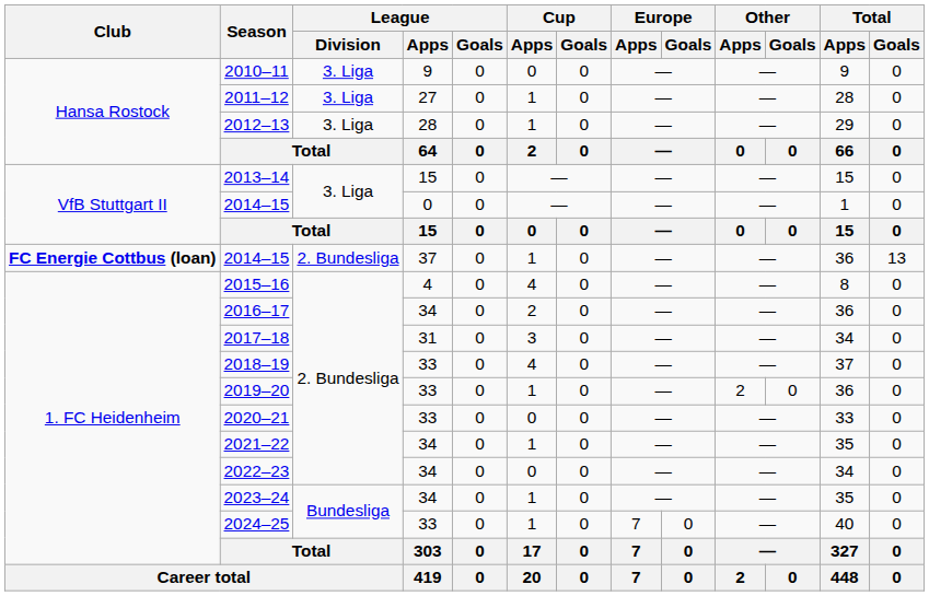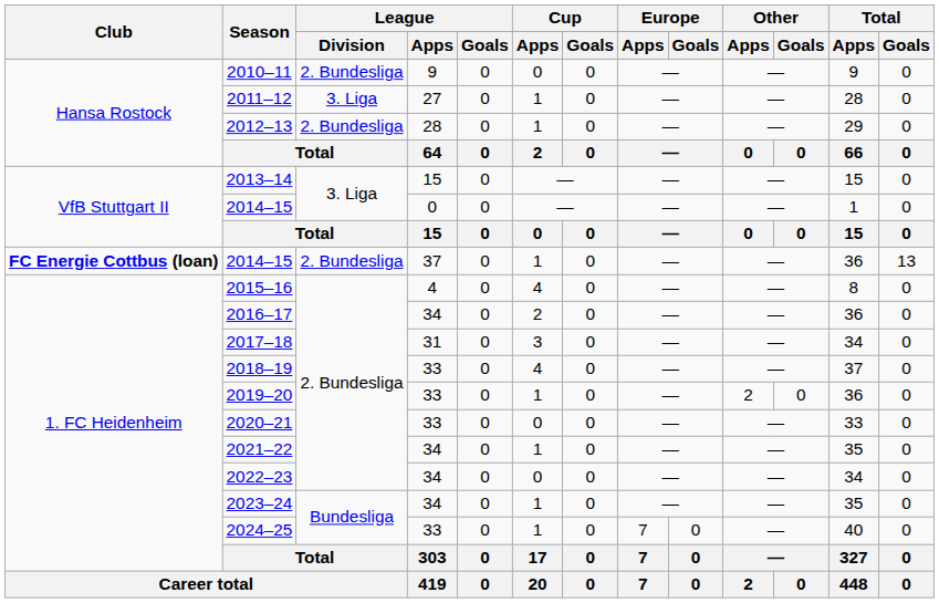 <table class="wikitable" style="text-align:center">
 <tr>
 <th rowspan="2">Club</th>
 <th rowspan="2">Season</th>
 <th colspan="3">League</th>
 <th colspan="2">Cup</th>
 <th colspan="2">Europe</th>
 <th colspan="2">Other</th>
 <th colspan="2">Total</th>
 </tr>
 <tr>
 <th>Division</th>
 <th>Apps</th>
 <th>Goals</th>
 <th>Apps</th>
 <th>Goals</th>
 <th>Apps</th>
 <th>Goals</th>
 <th>Apps</th>
 <th>Goals</th>
 <th>Apps</th>
 <th>Goals</th>
 </tr>
 <tr>
 <td rowspan="4"><a href='#'>Hansa Rostock</a></td>
 <td><a href='#'>2010–11</a></td>
-<td><a href='#'>3. Liga</a></td>
+<td><a href='#'>2. Bundesliga</a></td>
 <td>9</td>
 <td>0</td>
 <td>0</td>
 <td>0</td>
 <td colspan="2">—</td>
 <td colspan="2">—</td>
 <td>9</td>
 <td>0</td>
 </tr>
 <tr>
 <td><a href='#'>2011–12</a></td>
 <td><a href='#'>3. Liga</a></td>
 <td>27</td>
 <td>0</td>
 <td>1</td>
 <td>0</td>
 <td colspan="2">—</td>
 <td colspan="2">—</td>
 <td>28</td>
 <td>0</td>
 </tr>
 <tr>
 <td><a href='#'>2012–13</a></td>
-<td>3. Liga</td>
+<td><a href='#'>2. Bundesliga</a></td>
 <td>28</td>
 <td>0</td>
 <td>1</td>
 <td>0</td>
 <td colspan="2">—</td>
 <td colspan="2">—</td>
 <td>29</td>
 <td>0</td>
 </tr>
 <tr>
 <th colspan="2">Total</th>
 <th>64</th>
 <th>0</th>
 <th>2</th>
 <th>0</th>
 <th colspan="2">—</th>
 <th>0</th>
 <th>0</th>
 <th>66</th>
 <th>0</th>
 </tr>
 <tr>
 <td rowspan="3"><a href='#'>VfB Stuttgart II</a></td>
 <td><a href='#'>2013–14</a></td>
 <td rowspan="2">3. Liga</td>
 <td>15</td>
 <td>0</td>
 <td colspan="2">—</td>
 <td colspan="2">—</td>
 <td colspan="2">—</td>
 <td>15</td>
 <td>0</td>
 </tr>
 <tr>
 <td><a href='#'>2014–15</a></td>
 <td>0</td>
 <td>0</td>
 <td colspan="2">—</td>
 <td colspan="2">—</td>
 <td colspan="2">—</td>
 <td>1</td>
 <td>0</td>
 </tr>
 <tr>
 <th colspan="2">Total</th>
 <th>15</th>
 <th>0</th>
 <th>0</th>
 <th>0</th>
 <th colspan="2">—</th>
 <th>0</th>
 <th>0</th>
 <th>15</th>
 <th>0</th>
 </tr>
 <tr>
 <td><strong><a href='#'>FC Energie Cottbus</a> (loan)</strong></td>
 <td><a href='#'>2014–15</a></td>
 <td><a href='#'>2. Bundesliga</a></td>
 <td>37</td>
 <td>0</td>
 <td>1</td>
 <td>0</td>
 <td colspan="2">—</td>
 <td colspan="2">—</td>
 <td>36</td>
 <td>13</td>
 </tr>
 <tr>
 <td rowspan="11"><a href='#'>1. FC Heidenheim</a></td>
 <td><a href='#'>2015–16</a></td>
 <td rowspan="8">2. Bundesliga</td>
 <td>4</td>
 <td>0</td>
 <td>4</td>
 <td>0</td>
 <td colspan="2">—</td>
 <td colspan="2">—</td>
 <td>8</td>
 <td>0</td>
 </tr>
 <tr>
 <td><a href='#'>2016–17</a></td>
 <td>34</td>
 <td>0</td>
 <td>2</td>
 <td>0</td>
 <td colspan="2">—</td>
 <td colspan="2">—</td>
 <td>36</td>
 <td>0</td>
 </tr>
 <tr>
 <td><a href='#'>2017–18</a></td>
 <td>31</td>
 <td>0</td>
 <td>3</td>
 <td>0</td>
 <td colspan="2">—</td>
 <td colspan="2">—</td>
 <td>34</td>
 <td>0</td>
 </tr>
 <tr>
 <td><a href='#'>2018–19</a></td>
 <td>33</td>
 <td>0</td>
 <td>4</td>
 <td>0</td>
 <td colspan="2">—</td>
 <td colspan="2">—</td>
 <td>37</td>
 <td>0</td>
 </tr>
 <tr>
 <td><a href='#'>2019–20</a></td>
 <td>33</td>
 <td>0</td>
 <td>1</td>
 <td>0</td>
 <td colspan="2">—</td>
 <td>2</td>
 <td>0</td>
 <td>36</td>
 <td>0</td>
 </tr>
 <tr>
 <td><a href='#'>2020–21</a></td>
 <td>33</td>
 <td>0</td>
 <td>0</td>
 <td>0</td>
 <td colspan="2">—</td>
 <td colspan="2">—</td>
 <td>33</td>
 <td>0</td>
 </tr>
 <tr>
 <td><a href='#'>2021–22</a></td>
 <td>34</td>
 <td>0</td>
 <td>1</td>
 <td>0</td>
 <td colspan="2">—</td>
 <td colspan="2">—</td>
 <td>35</td>
 <td>0</td>
 </tr>
 <tr>
 <td><a href='#'>2022–23</a></td>
 <td>34</td>
 <td>0</td>
 <td>0</td>
 <td>0</td>
 <td colspan="2">—</td>
 <td colspan="2">—</td>
 <td>34</td>
 <td>0</td>
 </tr>
 <tr>
 <td><a href='#'>2023–24</a></td>
 <td rowspan="2"><a href='#'>Bundesliga</a></td>
 <td>34</td>
 <td>0</td>
 <td>1</td>
 <td>0</td>
 <td colspan="2">—</td>
 <td colspan="2">—</td>
 <td>35</td>
 <td>0</td>
 </tr>
 <tr>
 <td><a href='#'>2024–25</a></td>
 <td>33</td>
 <td>0</td>
 <td>1</td>
 <td>0</td>
 <td>7</td>
 <td>0</td>
 <td colspan="2">—</td>
 <td>40</td>
 <td>0</td>
 </tr>
 <tr>
 <th colspan="2">Total</th>
 <th>303</th>
 <th>0</th>
 <th>17</th>
 <th>0</th>
 <th>7</th>
 <th>0</th>
 <th colspan="2">—</th>
 <th>327</th>
 <th>0</th>
 </tr>
 <tr>
 <th colspan="3">Career total</th>
 <th>419</th>
 <th>0</th>
 <th>20</th>
 <th>0</th>
 <th>7</th>
 <th>0</th>
 <th>2</th>
 <th>0</th>
 <th>448</th>
 <th>0</th>
 </tr>
 </table>
